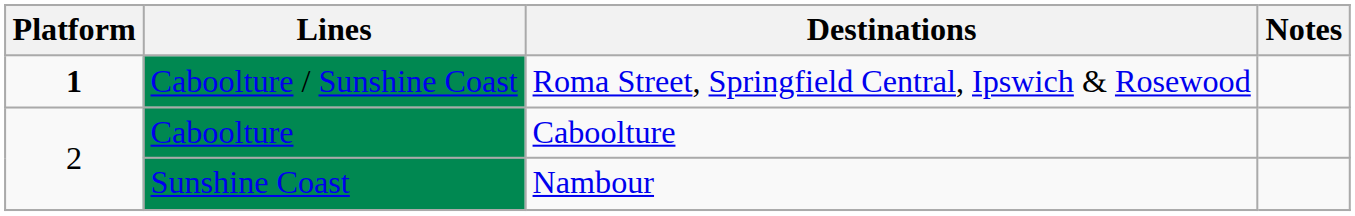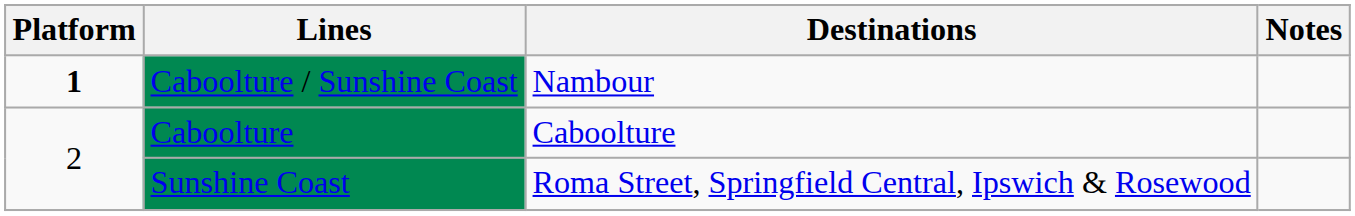 <table class="wikitable" style="float: none; margin: 0.5em; ">
 <tr>
 <th>Platform</th>
 <th>Lines</th>
 <th>Destinations</th>
 <th>Notes</th>
 </tr>
 <tr>
 <td style="text-align:center;"><strong>1</strong></td>
 <td style=background:#008851><a href='#'><span>Caboolture</span></a> / <a href='#'><span>Sunshine Coast</span></a></td>
-<td><a href='#'>Roma Street</a>, <a href='#'>Springfield Central</a>, <a href='#'>Ipswich</a> & <a href='#'>Rosewood</a></td>
+<td><a href='#'>Nambour</a></td>
 <td></td>
 </tr>
 <tr>
 <td rowspan="2" style="text-align:center;">2</td>
 <td style=background:#008851><a href='#'><span>Caboolture</span></a></td>
 <td><a href='#'>Caboolture</a></td>
 <td></td>
 </tr>
 <tr>
 <td style=background:#008851><a href='#'><span>Sunshine Coast</span></a></td>
-<td><a href='#'>Nambour</a></td>
+<td><a href='#'>Roma Street</a>, <a href='#'>Springfield Central</a>, <a href='#'>Ipswich</a> & <a href='#'>Rosewood</a></td>
 <td></td>
 </tr>
 </table>
